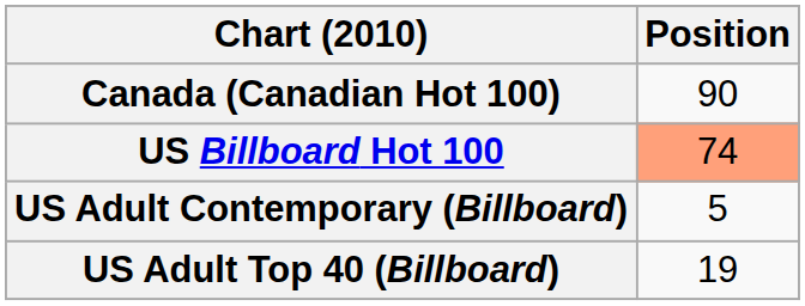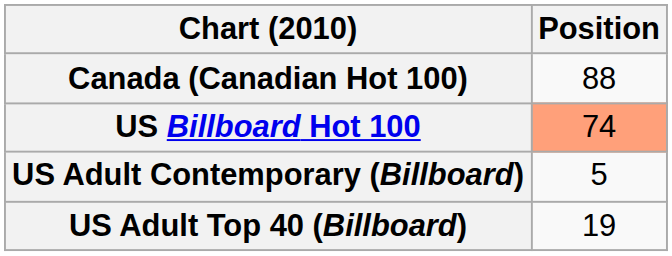 <table class="wikitable plainrowheaders sortable" style="text-align:center">
 <tr>
 <th scope="col">Chart (2010)</th>
 <th scope="col">Position</th>
 </tr>
 <tr>
 <th scope="row">Canada (Canadian Hot 100)</th>
-<td>90</td>
+<td>88</td>
 </tr>
 <tr>
 <th scope="row">US <a href='#'><em>Billboard</em> Hot 100</a></th>
 <td style="background: lightsalmon;">74</td>
 </tr>
 <tr>
 <th scope="row">US Adult Contemporary (<em>Billboard</em>)</th>
 <td>5</td>
 </tr>
 <tr>
 <th scope="row">US Adult Top 40 (<em>Billboard</em>)</th>
 <td>19</td>
 </tr>
 </table>
